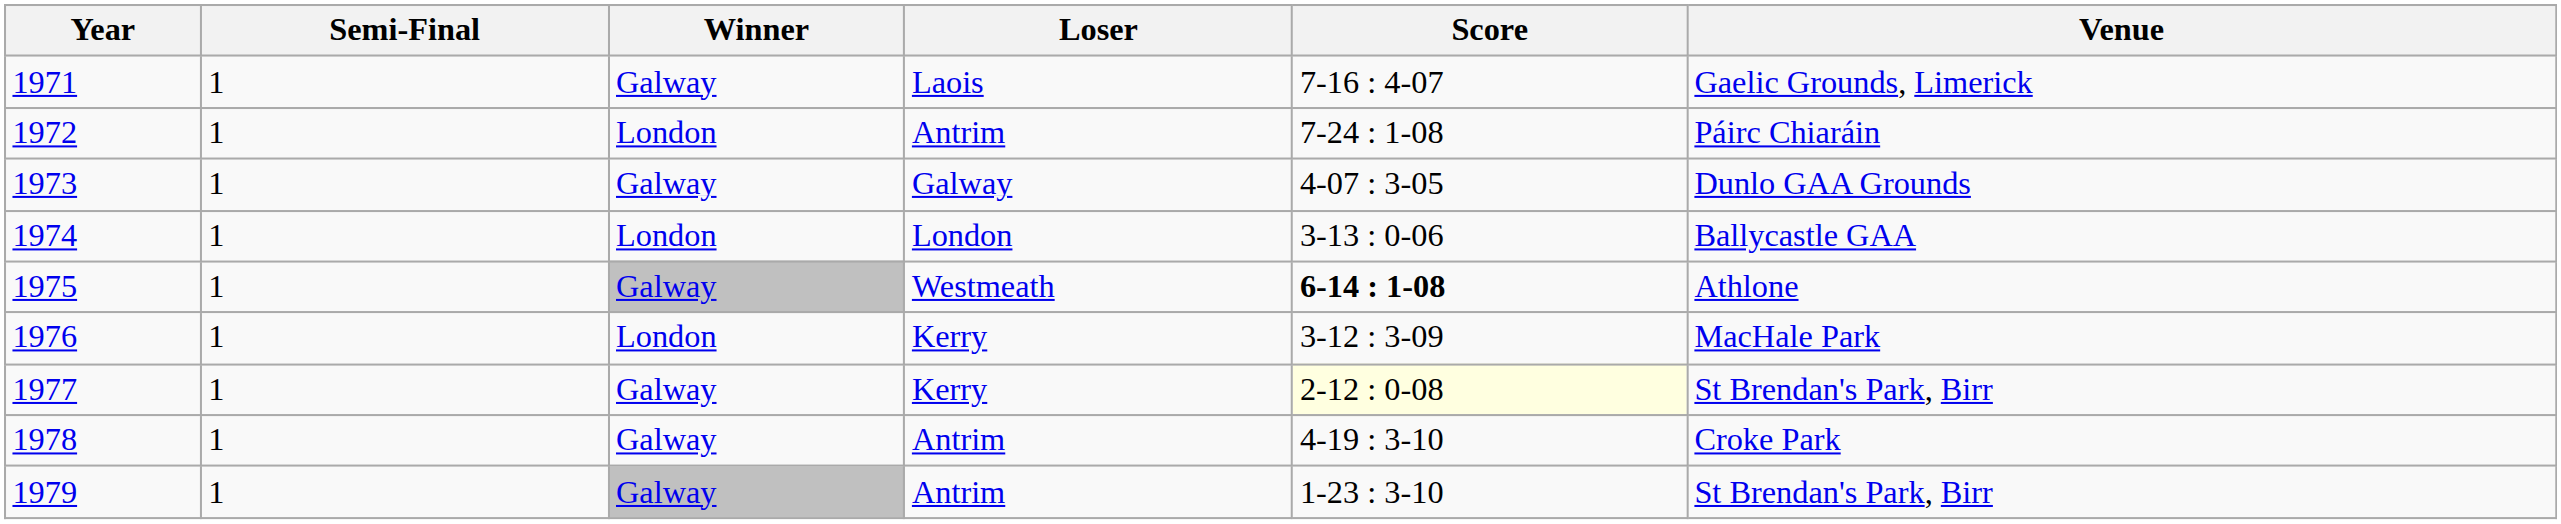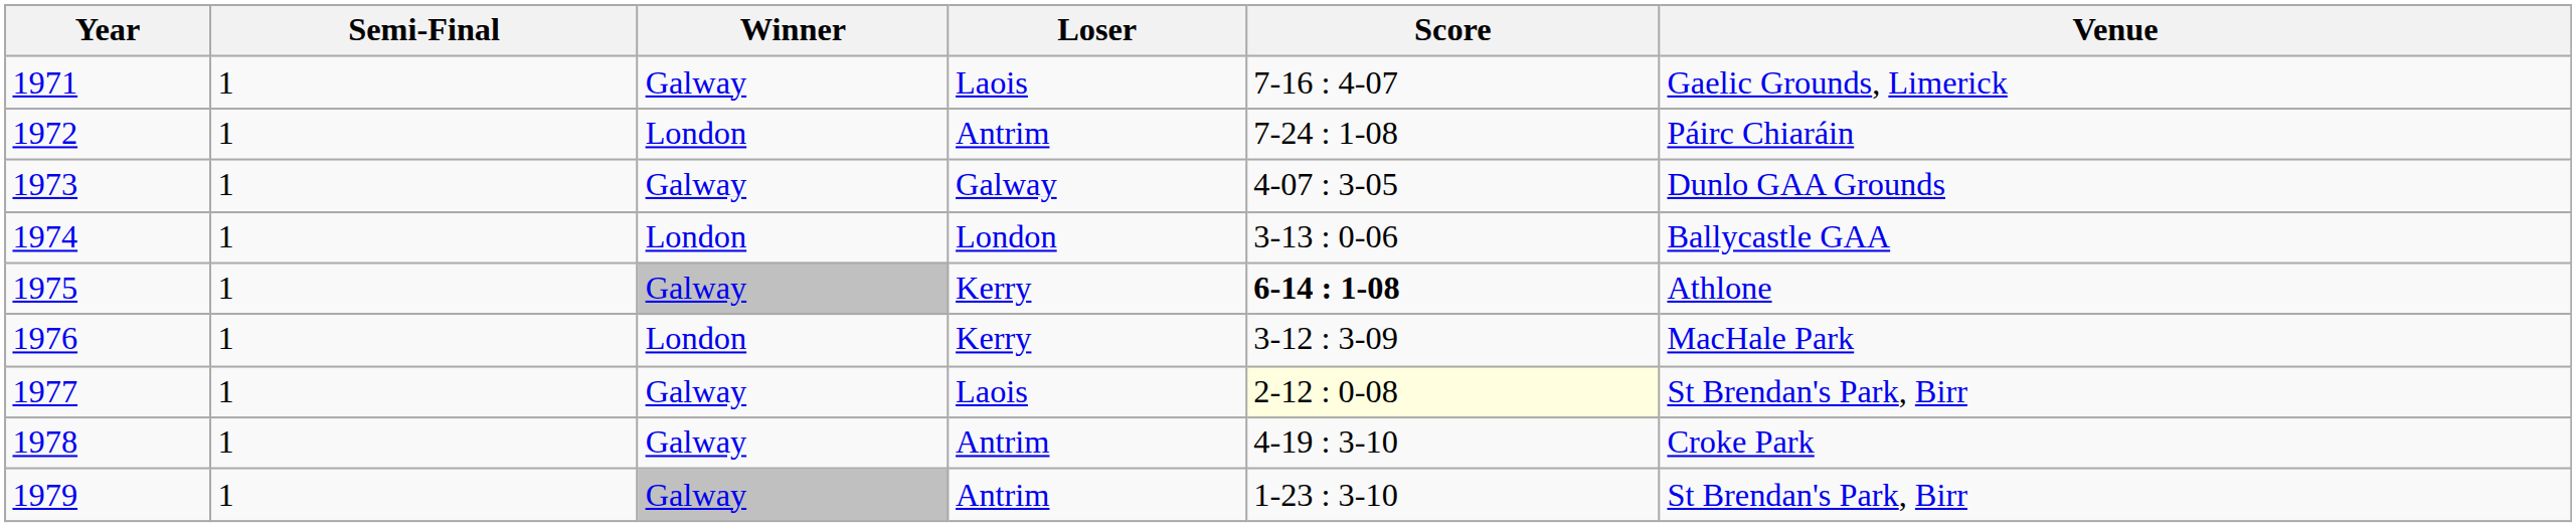 <table class="wikitable" width=100%>
 <tr>
 <th>Year</th>
 <th>Semi-Final</th>
 <th>Winner</th>
 <th>Loser</th>
 <th>Score</th>
 <th>Venue</th>
 </tr>
 <tr>
 <td rowspan=1><a href='#'>1971</a></td>
 <td>1</td>
 <td><a href='#'>Galway</a></td>
 <td><a href='#'>Laois</a></td>
 <td>7-16 : 4-07</td>
 <td><a href='#'>Gaelic Grounds</a>, <a href='#'>Limerick</a></td>
 </tr>
 <tr>
 <td rowspan=1><a href='#'>1972</a></td>
 <td>1</td>
 <td><a href='#'>London</a></td>
 <td><a href='#'>Antrim</a></td>
 <td>7-24 : 1-08</td>
 <td><a href='#'>Páirc Chiaráin</a></td>
 </tr>
 <tr>
 <td rowspan=1><a href='#'>1973</a></td>
 <td>1</td>
 <td><a href='#'>Galway</a></td>
 <td><a href='#'>Galway</a></td>
 <td>4-07 : 3-05</td>
 <td><a href='#'>Dunlo GAA Grounds</a></td>
 </tr>
 <tr>
 <td rowspan=1><a href='#'>1974</a></td>
 <td>1</td>
 <td><a href='#'>London</a></td>
 <td><a href='#'>London</a></td>
 <td>3-13 : 0-06</td>
 <td><a href='#'>Ballycastle GAA</a></td>
 </tr>
 <tr>
 <td rowspan=1><a href='#'>1975</a></td>
 <td>1</td>
 <td style="background-color:#C0C0C0"><a href='#'>Galway</a></td>
-<td><a href='#'>Westmeath</a></td>
+<td><a href='#'>Kerry</a></td>
 <td><strong>6-14 : 1-08</strong></td>
 <td><a href='#'>Athlone</a></td>
 </tr>
 <tr>
 <td rowspan=1><a href='#'>1976</a></td>
 <td>1</td>
 <td><a href='#'>London</a></td>
 <td><a href='#'>Kerry</a></td>
 <td>3-12 : 3-09</td>
 <td><a href='#'>MacHale Park</a></td>
 </tr>
 <tr>
 <td rowspan=1><a href='#'>1977</a></td>
 <td>1</td>
 <td><a href='#'>Galway</a></td>
-<td><a href='#'>Kerry</a></td>
+<td><a href='#'>Laois</a></td>
 <td style="background: lightyellow;">2-12 : 0-08</td>
 <td><a href='#'>St Brendan's Park</a>, <a href='#'>Birr</a></td>
 </tr>
 <tr>
 <td rowspan=1><a href='#'>1978</a></td>
 <td>1</td>
 <td><a href='#'>Galway</a></td>
 <td><a href='#'>Antrim</a></td>
 <td>4-19 : 3-10</td>
 <td><a href='#'>Croke Park</a></td>
 </tr>
 <tr>
 <td rowspan=1><a href='#'>1979</a></td>
 <td>1</td>
 <td style="background-color:#C0C0C0"><a href='#'>Galway</a></td>
 <td><a href='#'>Antrim</a></td>
 <td>1-23 : 3-10</td>
 <td><a href='#'>St Brendan's Park</a>, <a href='#'>Birr</a></td>
 </tr>
 </table>
